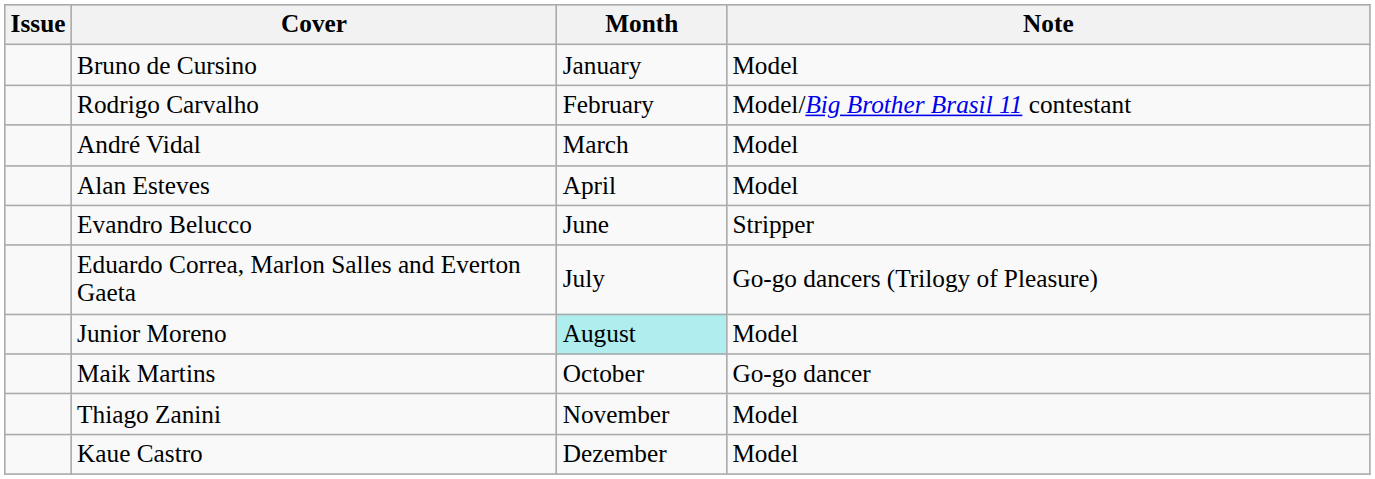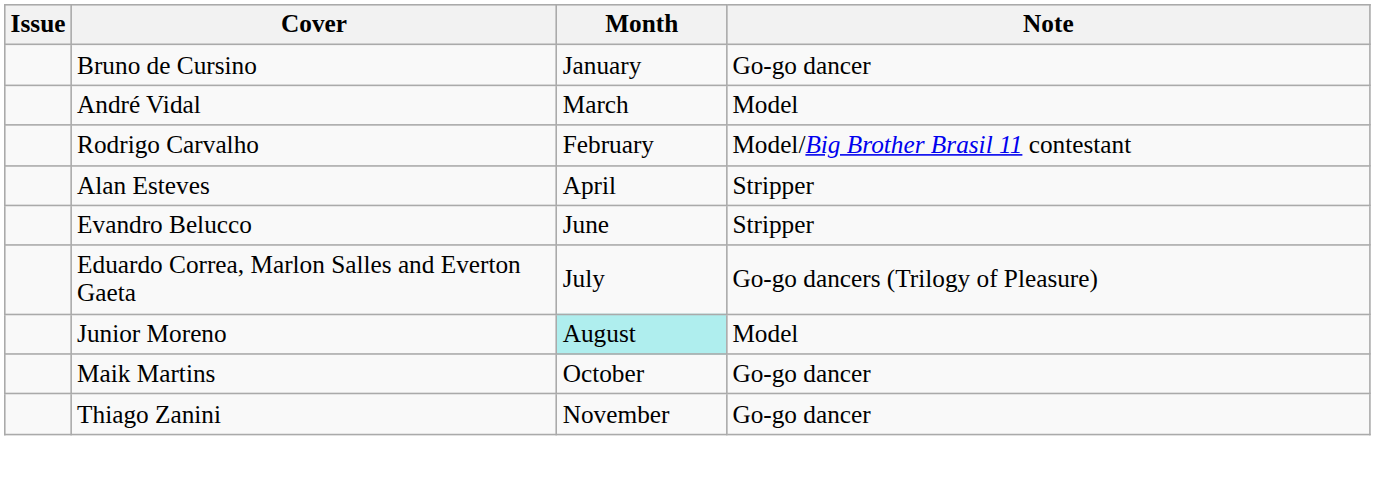 <table class=wikitable>
 <tr>
 <th width="10">Issue</th>
 <th width="300">Cover</th>
 <th width="100">Month</th>
 <th width="400">Note</th>
 </tr>
 <tr>
 <td></td>
 <td>Bruno de Cursino</td>
 <td>January</td>
+<td>Go-go dancer</td>
+</tr>
+<tr>
+<td></td>
+<td>André Vidal</td>
+<td>March</td>
 <td>Model</td>
 </tr>
 <tr>
 <td></td>
 <td>Rodrigo Carvalho</td>
 <td>February</td>
 <td>Model/<em><a href='#'>Big Brother Brasil 11</a></em> contestant</td>
 </tr>
 <tr>
 <td></td>
-<td>André Vidal</td>
-<td>March</td>
-<td>Model</td>
-</tr>
-<tr>
-<td></td>
 <td>Alan Esteves</td>
 <td>April</td>
-<td>Model</td>
+<td>Stripper</td>
 </tr>
 <tr>
 <td></td>
 <td>Evandro Belucco</td>
 <td>June</td>
 <td>Stripper</td>
 </tr>
 <tr>
 <td></td>
 <td>Eduardo Correa, Marlon Salles and Everton Gaeta</td>
 <td>July</td>
 <td>Go-go dancers (Trilogy of Pleasure)</td>
 </tr>
 <tr>
 <td></td>
 <td>Junior Moreno</td>
 <td style="background: paleturquoise;">August</td>
 <td>Model</td>
 </tr>
 <tr>
 <td></td>
 <td>Maik Martins</td>
 <td>October</td>
 <td>Go-go dancer</td>
 </tr>
 <tr>
 <td></td>
 <td>Thiago Zanini</td>
 <td>November</td>
-<td>Model</td>
-</tr>
-<tr>
-<td></td>
-<td>Kaue Castro</td>
-<td>Dezember</td>
-<td>Model</td>
+<td>Go-go dancer</td>
 </tr>
 </table>
